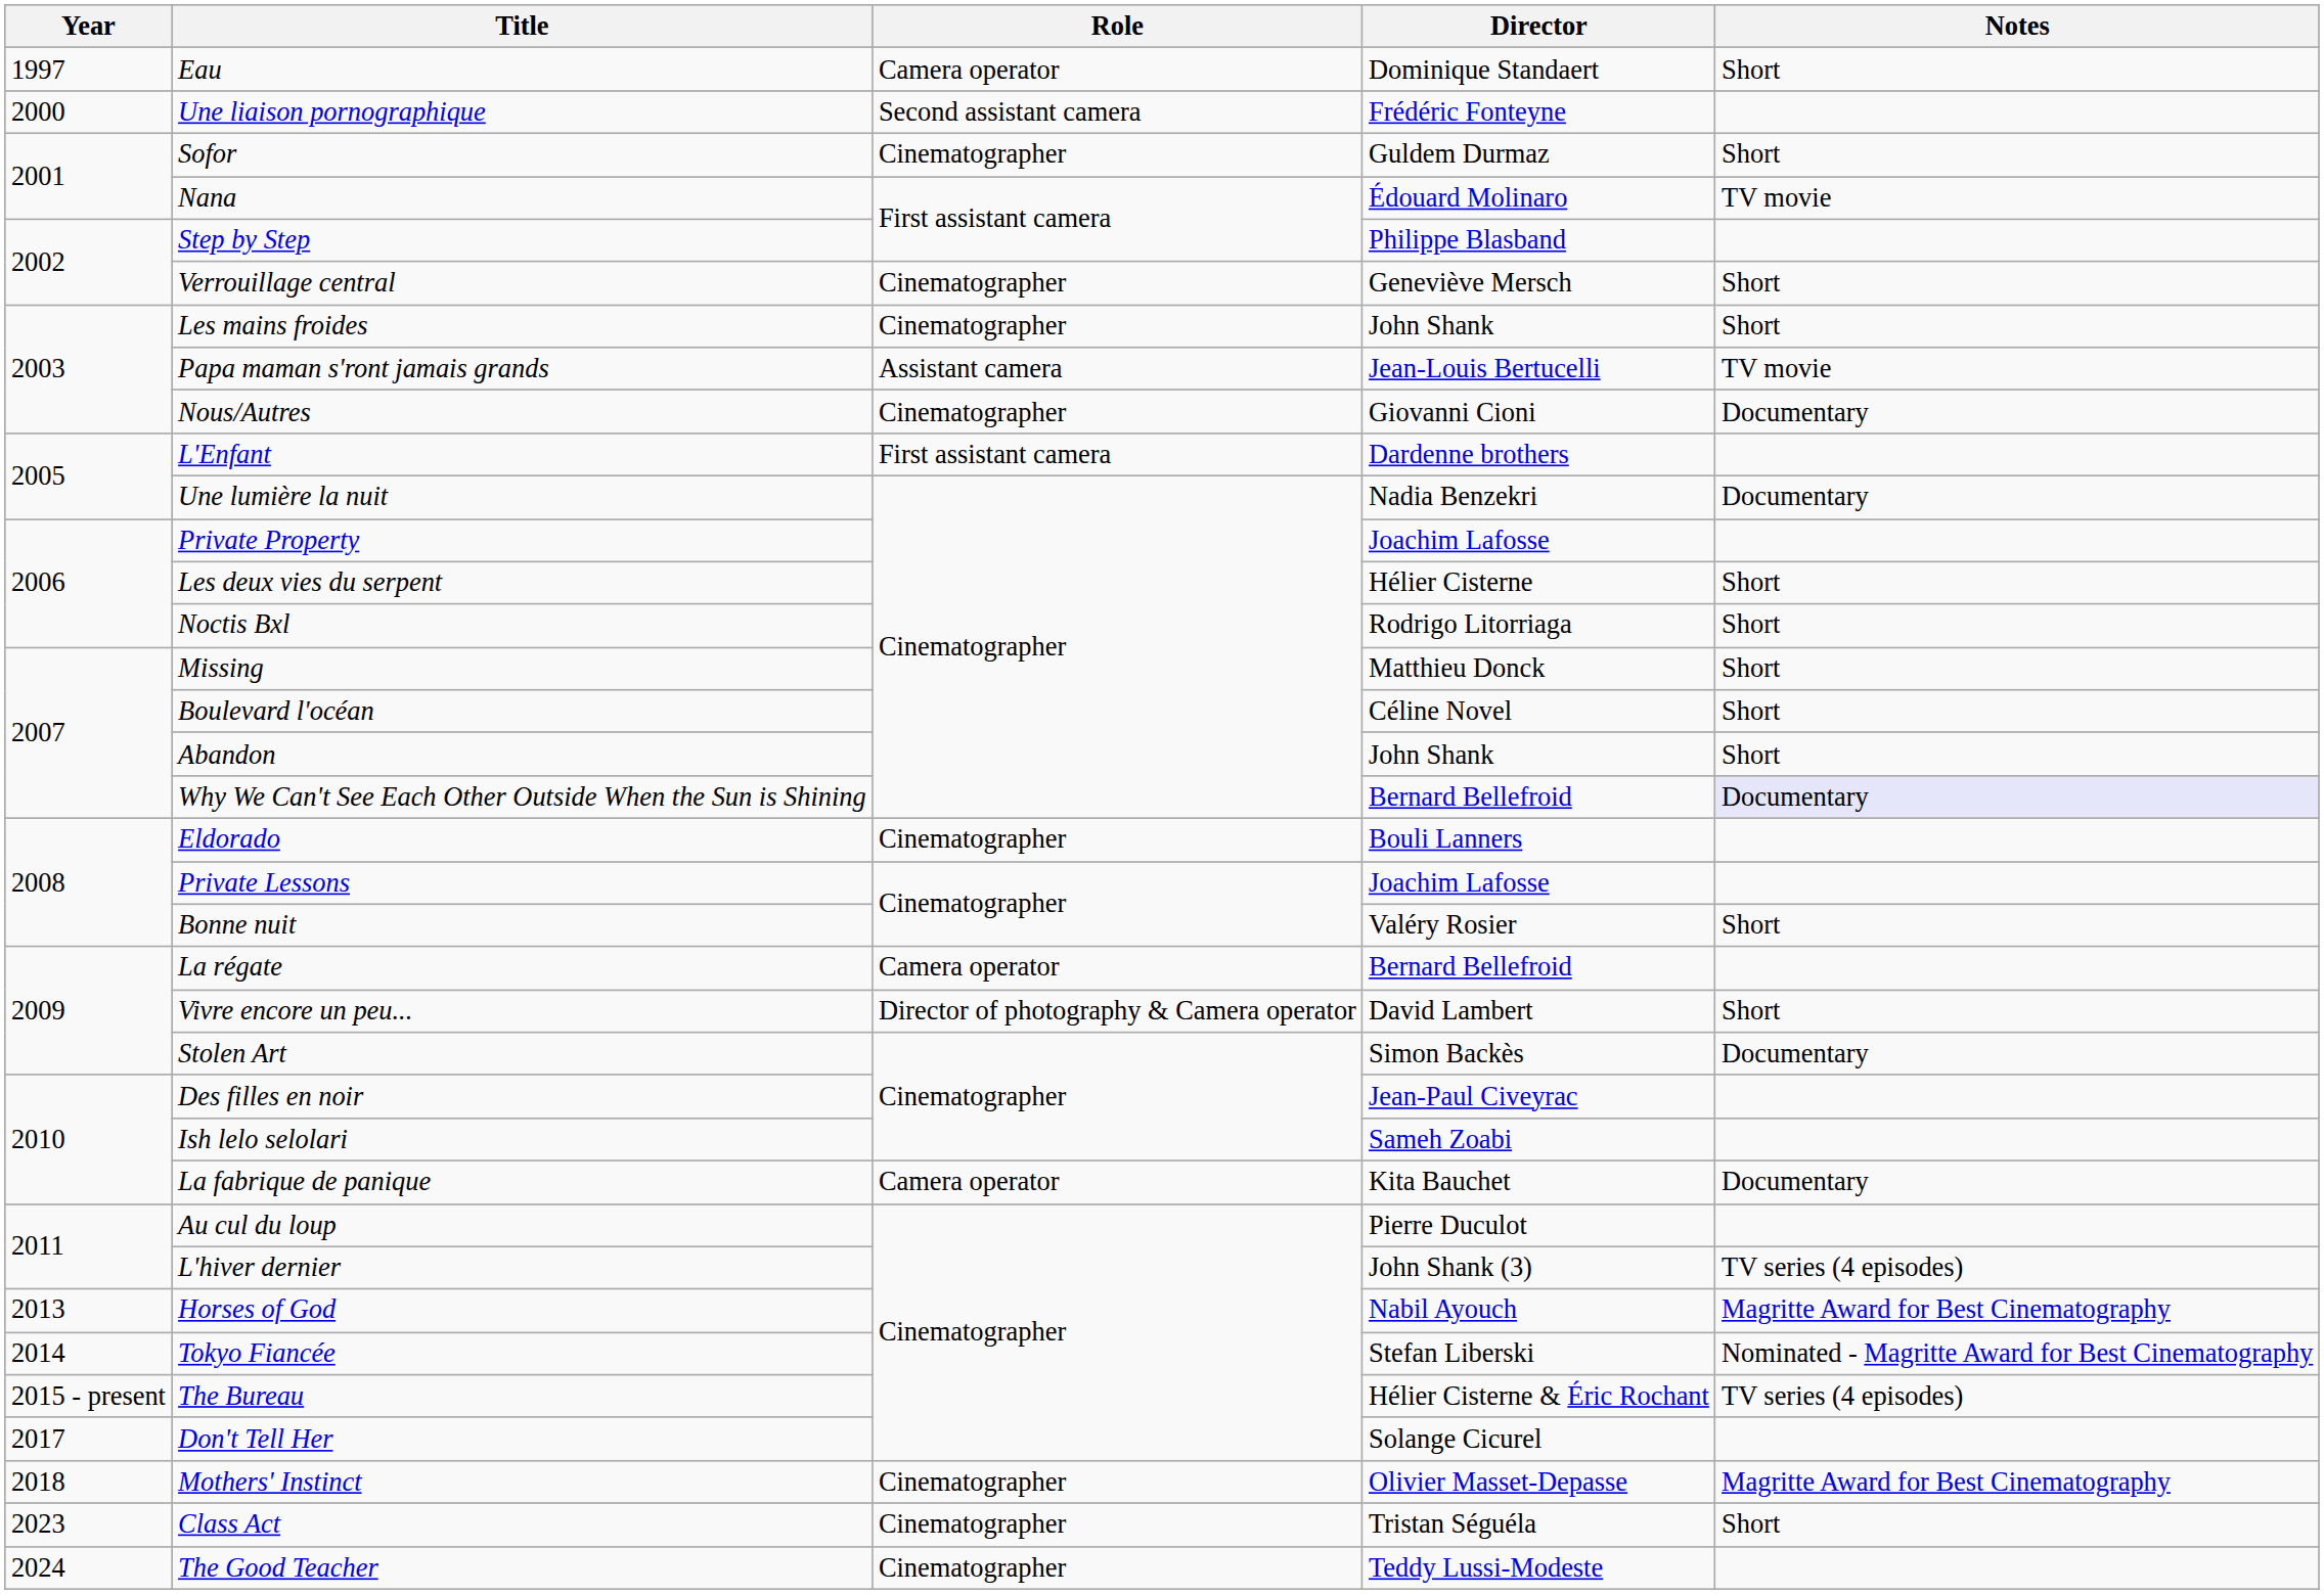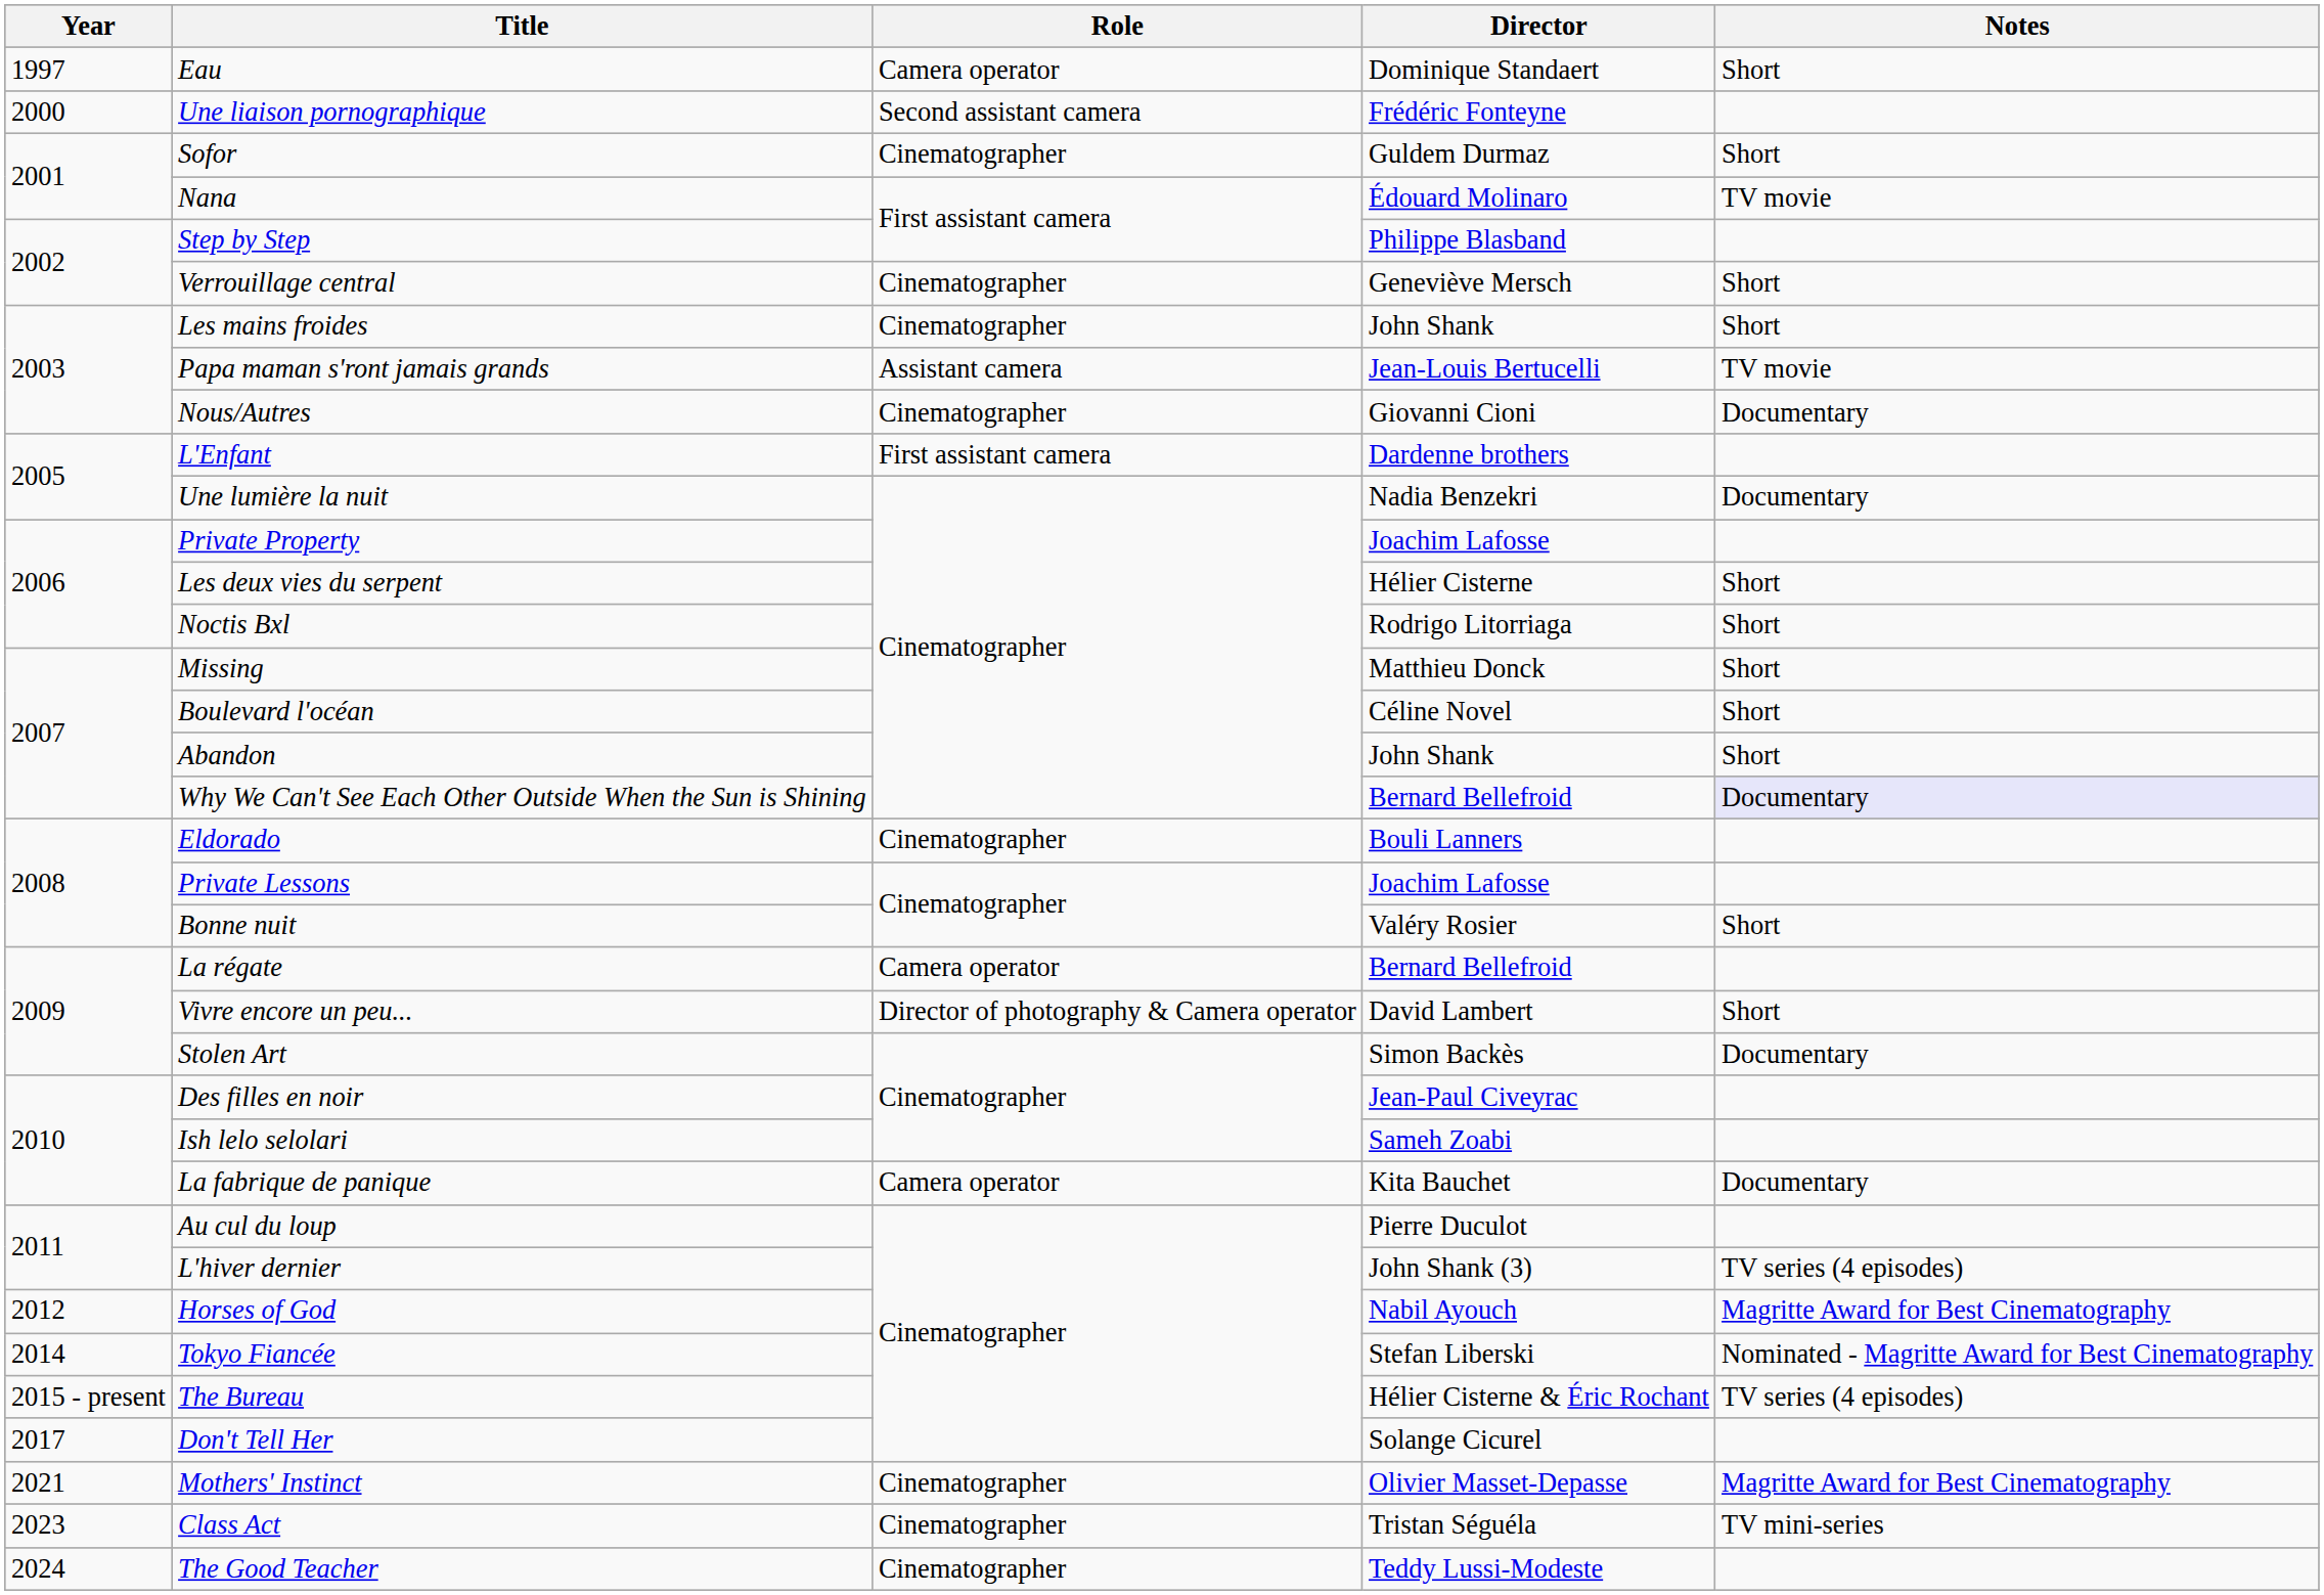 <table class="wikitable sortable">
 <tr>
 <th>Year</th>
 <th>Title</th>
 <th>Role</th>
 <th>Director</th>
 <th class="unsortable">Notes</th>
 </tr>
 <tr>
 <td>1997</td>
 <td><em>Eau</em></td>
 <td>Camera operator</td>
 <td>Dominique Standaert</td>
 <td>Short</td>
 </tr>
 <tr>
 <td>2000</td>
 <td><em><a href='#'>Une liaison pornographique</a></em></td>
 <td>Second assistant camera</td>
 <td><a href='#'>Frédéric Fonteyne</a></td>
 <td></td>
 </tr>
 <tr>
 <td rowspan=2>2001</td>
 <td><em>Sofor</em></td>
 <td>Cinematographer</td>
 <td>Guldem Durmaz</td>
 <td>Short</td>
 </tr>
 <tr>
 <td><em>Nana</em></td>
 <td rowspan=2>First assistant camera</td>
 <td><a href='#'>Édouard Molinaro</a></td>
 <td>TV movie</td>
 </tr>
 <tr>
 <td rowspan=2>2002</td>
 <td><em><a href='#'>Step by Step</a></em></td>
 <td><a href='#'>Philippe Blasband</a></td>
 <td></td>
 </tr>
 <tr>
 <td><em>Verrouillage central</em></td>
 <td>Cinematographer</td>
 <td>Geneviève Mersch</td>
 <td>Short</td>
 </tr>
 <tr>
 <td rowspan=3>2003</td>
 <td><em>Les mains froides</em></td>
 <td>Cinematographer</td>
 <td>John Shank</td>
 <td>Short</td>
 </tr>
 <tr>
 <td><em>Papa maman s'ront jamais grands</em></td>
 <td>Assistant camera</td>
 <td><a href='#'>Jean-Louis Bertucelli</a></td>
 <td>TV movie</td>
 </tr>
 <tr>
 <td><em>Nous/Autres</em></td>
 <td>Cinematographer</td>
 <td>Giovanni Cioni</td>
 <td>Documentary</td>
 </tr>
 <tr>
 <td rowspan=2>2005</td>
 <td><em><a href='#'>L'Enfant</a></em></td>
 <td>First assistant camera</td>
 <td><a href='#'>Dardenne brothers</a></td>
 <td></td>
 </tr>
 <tr>
 <td><em>Une lumière la nuit</em></td>
 <td rowspan=8>Cinematographer</td>
 <td>Nadia Benzekri</td>
 <td>Documentary</td>
 </tr>
 <tr>
 <td rowspan=3>2006</td>
 <td><em><a href='#'>Private Property</a></em></td>
 <td><a href='#'>Joachim Lafosse</a></td>
 <td></td>
 </tr>
 <tr>
 <td><em>Les deux vies du serpent</em></td>
 <td>Hélier Cisterne</td>
 <td>Short</td>
 </tr>
 <tr>
 <td><em>Noctis Bxl</em></td>
 <td>Rodrigo Litorriaga</td>
 <td>Short</td>
 </tr>
 <tr>
 <td rowspan=4>2007</td>
 <td><em>Missing</em></td>
 <td>Matthieu Donck</td>
 <td>Short</td>
 </tr>
 <tr>
 <td><em>Boulevard l'océan</em></td>
 <td>Céline Novel</td>
 <td>Short</td>
 </tr>
 <tr>
 <td><em>Abandon</em></td>
 <td>John Shank</td>
 <td>Short</td>
 </tr>
 <tr>
 <td><em>Why We Can't See Each Other Outside When the Sun is Shining</em></td>
 <td><a href='#'>Bernard Bellefroid</a></td>
 <td style="background: lavender;">Documentary</td>
 </tr>
 <tr>
 <td rowspan=3>2008</td>
 <td><em><a href='#'>Eldorado</a></em></td>
 <td>Cinematographer</td>
 <td><a href='#'>Bouli Lanners</a></td>
 <td></td>
 </tr>
 <tr>
 <td><em><a href='#'>Private Lessons</a></em></td>
 <td rowspan=2>Cinematographer</td>
 <td><a href='#'>Joachim Lafosse</a></td>
 <td></td>
 </tr>
 <tr>
 <td><em>Bonne nuit</em></td>
 <td>Valéry Rosier</td>
 <td>Short</td>
 </tr>
 <tr>
 <td rowspan=3>2009</td>
 <td><em>La régate</em></td>
 <td>Camera operator</td>
 <td><a href='#'>Bernard Bellefroid</a></td>
 <td></td>
 </tr>
 <tr>
 <td><em>Vivre encore un peu...</em></td>
 <td>Director of photography & Camera operator</td>
 <td>David Lambert</td>
 <td>Short</td>
 </tr>
 <tr>
 <td><em>Stolen Art</em></td>
 <td rowspan=3>Cinematographer</td>
 <td>Simon Backès</td>
 <td>Documentary</td>
 </tr>
 <tr>
 <td rowspan=3>2010</td>
 <td><em>Des filles en noir</em></td>
 <td><a href='#'>Jean-Paul Civeyrac</a></td>
 <td></td>
 </tr>
 <tr>
 <td><em>Ish lelo selolari</em></td>
 <td><a href='#'>Sameh Zoabi</a></td>
 <td></td>
 </tr>
 <tr>
 <td><em>La fabrique de panique</em></td>
 <td>Camera operator</td>
 <td>Kita Bauchet</td>
 <td>Documentary</td>
 </tr>
 <tr>
 <td rowspan=2>2011</td>
 <td><em>Au cul du loup</em></td>
 <td rowspan=6>Cinematographer</td>
 <td>Pierre Duculot</td>
 <td></td>
 </tr>
 <tr>
 <td><em>L'hiver dernier</em></td>
 <td>John Shank (3)</td>
 <td>TV series (4 episodes)</td>
 </tr>
 <tr>
-<td>2013</td>
+<td>2012</td>
 <td><em><a href='#'>Horses of God</a></em></td>
 <td><a href='#'>Nabil Ayouch</a></td>
 <td><a href='#'>Magritte Award for Best Cinematography</a></td>
 </tr>
 <tr>
 <td>2014</td>
 <td><em><a href='#'>Tokyo Fiancée</a></em></td>
 <td>Stefan Liberski</td>
 <td>Nominated - <a href='#'>Magritte Award for Best Cinematography</a></td>
 </tr>
 <tr>
 <td>2015 - present</td>
 <td><em><a href='#'>The Bureau</a></em></td>
 <td>Hélier Cisterne & <a href='#'>Éric Rochant</a></td>
 <td>TV series (4 episodes)</td>
 </tr>
 <tr>
 <td>2017</td>
 <td><em><a href='#'>Don't Tell Her</a></em></td>
 <td>Solange Cicurel</td>
 <td></td>
 </tr>
 <tr>
-<td>2018</td>
+<td>2021</td>
 <td><em><a href='#'>Mothers' Instinct</a></em></td>
 <td>Cinematographer</td>
 <td><a href='#'>Olivier Masset-Depasse</a></td>
 <td><a href='#'>Magritte Award for Best Cinematography</a></td>
 </tr>
 <tr>
 <td>2023</td>
 <td><em><a href='#'>Class Act</a></em></td>
 <td>Cinematographer</td>
 <td>Tristan Séguéla</td>
-<td>Short</td>
+<td>TV mini-series</td>
 </tr>
 <tr>
 <td>2024</td>
 <td><em><a href='#'>The Good Teacher</a></em></td>
 <td>Cinematographer</td>
 <td><a href='#'>Teddy Lussi-Modeste</a></td>
 <td></td>
 </tr>
 </table>
